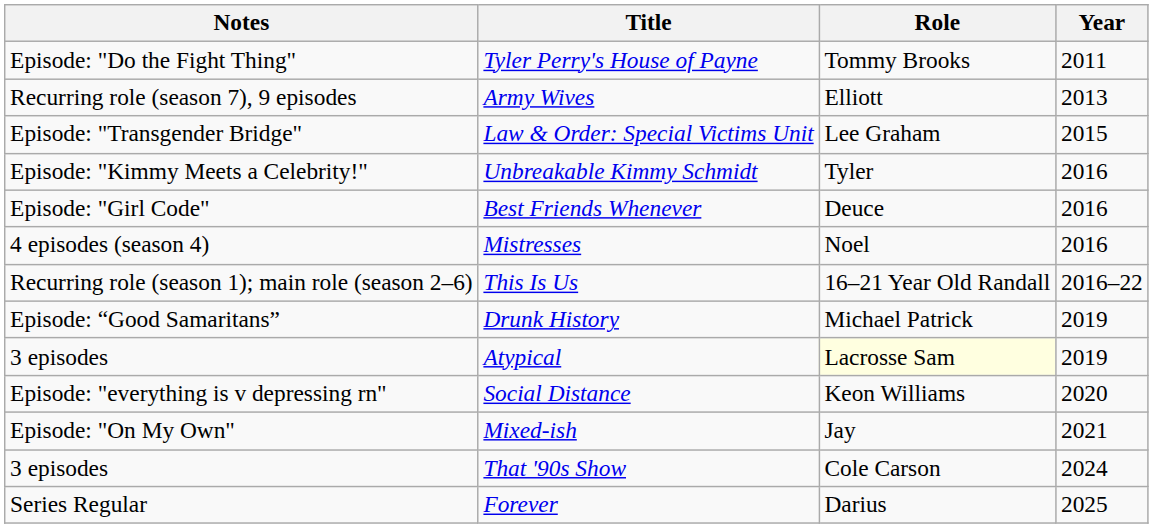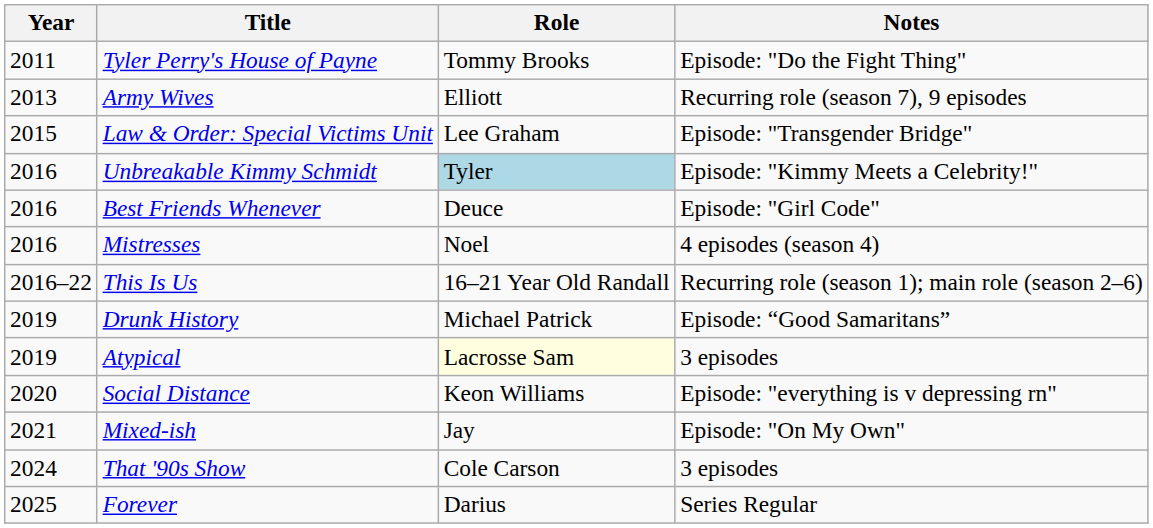 <table class="wikitable sortable">
 <tr>
-<th class="unsortable">Notes</th>
+<th>Year</th>
 <th>Title</th>
 <th>Role</th>
-<th>Year</th>
+<th class="unsortable">Notes</th>
 </tr>
 <tr>
-<td>Episode: "Do the Fight Thing"</td>
+<td>2011</td>
 <td><em><a href='#'>Tyler Perry's House of Payne</a></em></td>
 <td>Tommy Brooks</td>
-<td>2011</td>
+<td>Episode: "Do the Fight Thing"</td>
 </tr>
 <tr>
-<td>Recurring role (season 7), 9 episodes</td>
+<td>2013</td>
 <td><em><a href='#'>Army Wives</a></em></td>
 <td>Elliott</td>
-<td>2013</td>
+<td>Recurring role (season 7), 9 episodes</td>
 </tr>
 <tr>
-<td>Episode: "Transgender Bridge"</td>
+<td>2015</td>
 <td><em><a href='#'>Law & Order: Special Victims Unit</a></em></td>
 <td>Lee Graham</td>
-<td>2015</td>
+<td>Episode: "Transgender Bridge"</td>
 </tr>
 <tr>
+<td>2016</td>
+<td><em><a href='#'>Unbreakable Kimmy Schmidt</a></em></td>
+<td style="background: lightblue;">Tyler</td>
 <td>Episode: "Kimmy Meets a Celebrity!"</td>
-<td><em><a href='#'>Unbreakable Kimmy Schmidt</a></em></td>
-<td>Tyler</td>
-<td>2016</td>
 </tr>
 <tr>
-<td>Episode: "Girl Code"</td>
+<td>2016</td>
 <td><em><a href='#'>Best Friends Whenever</a></em></td>
 <td>Deuce</td>
-<td>2016</td>
+<td>Episode: "Girl Code"</td>
 </tr>
 <tr>
-<td>4 episodes (season 4)</td>
+<td>2016</td>
 <td><em><a href='#'>Mistresses</a></em></td>
 <td>Noel</td>
-<td>2016</td>
+<td>4 episodes (season 4)</td>
 </tr>
 <tr>
-<td>Recurring role (season 1); main role (season 2–6)</td>
+<td>2016–22</td>
 <td><em><a href='#'>This Is Us</a></em></td>
 <td>16–21 Year Old Randall</td>
-<td>2016–22</td>
+<td>Recurring role (season 1); main role (season 2–6)</td>
 </tr>
 <tr>
-<td>Episode: “Good Samaritans”</td>
+<td>2019</td>
 <td><em><a href='#'>Drunk History</a></em></td>
 <td>Michael Patrick</td>
-<td>2019</td>
+<td>Episode: “Good Samaritans”</td>
 </tr>
 <tr>
-<td>3 episodes</td>
+<td>2019</td>
 <td><em><a href='#'>Atypical</a></em></td>
 <td style="background: lightyellow;">Lacrosse Sam</td>
-<td>2019</td>
+<td>3 episodes</td>
 </tr>
 <tr>
-<td>Episode: "everything is v depressing rn"</td>
+<td>2020</td>
 <td><em><a href='#'>Social Distance</a></em></td>
 <td>Keon Williams</td>
-<td>2020</td>
+<td>Episode: "everything is v depressing rn"</td>
 </tr>
 <tr>
-<td>Episode: "On My Own"</td>
+<td>2021</td>
 <td><em><a href='#'>Mixed-ish</a></em></td>
 <td>Jay</td>
-<td>2021</td>
+<td>Episode: "On My Own"</td>
 </tr>
 <tr>
-<td>3 episodes</td>
+<td>2024</td>
 <td><em><a href='#'>That '90s Show</a></em></td>
 <td>Cole Carson</td>
-<td>2024</td>
+<td>3 episodes</td>
 </tr>
 <tr>
-<td>Series Regular</td>
+<td>2025</td>
 <td><em><a href='#'>Forever</a></em></td>
 <td>Darius</td>
-<td>2025</td>
+<td>Series Regular</td>
 </tr>
 </table>
